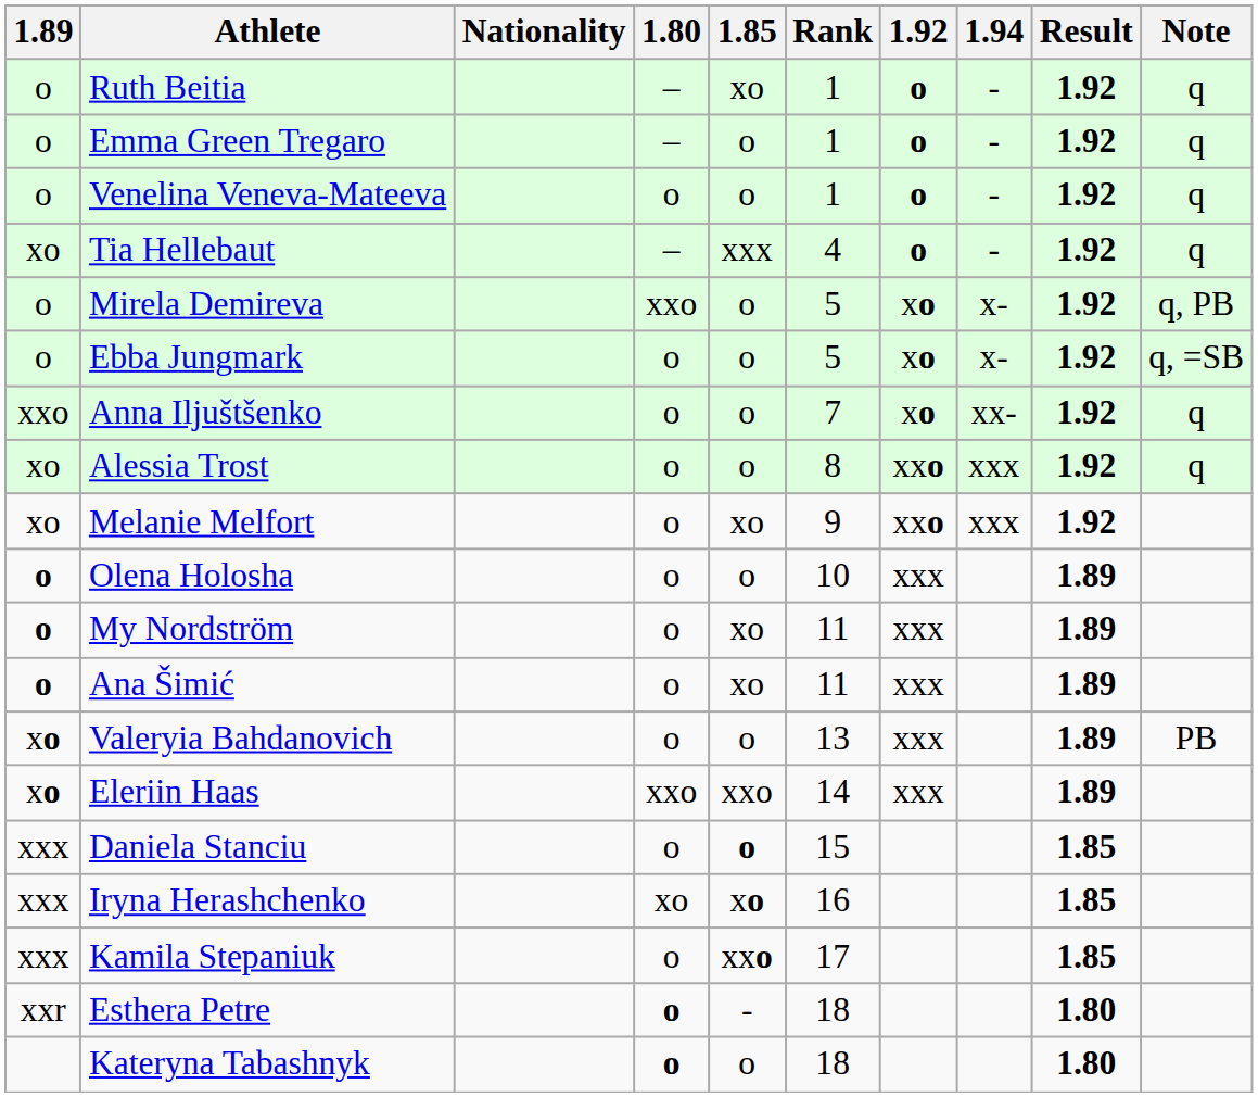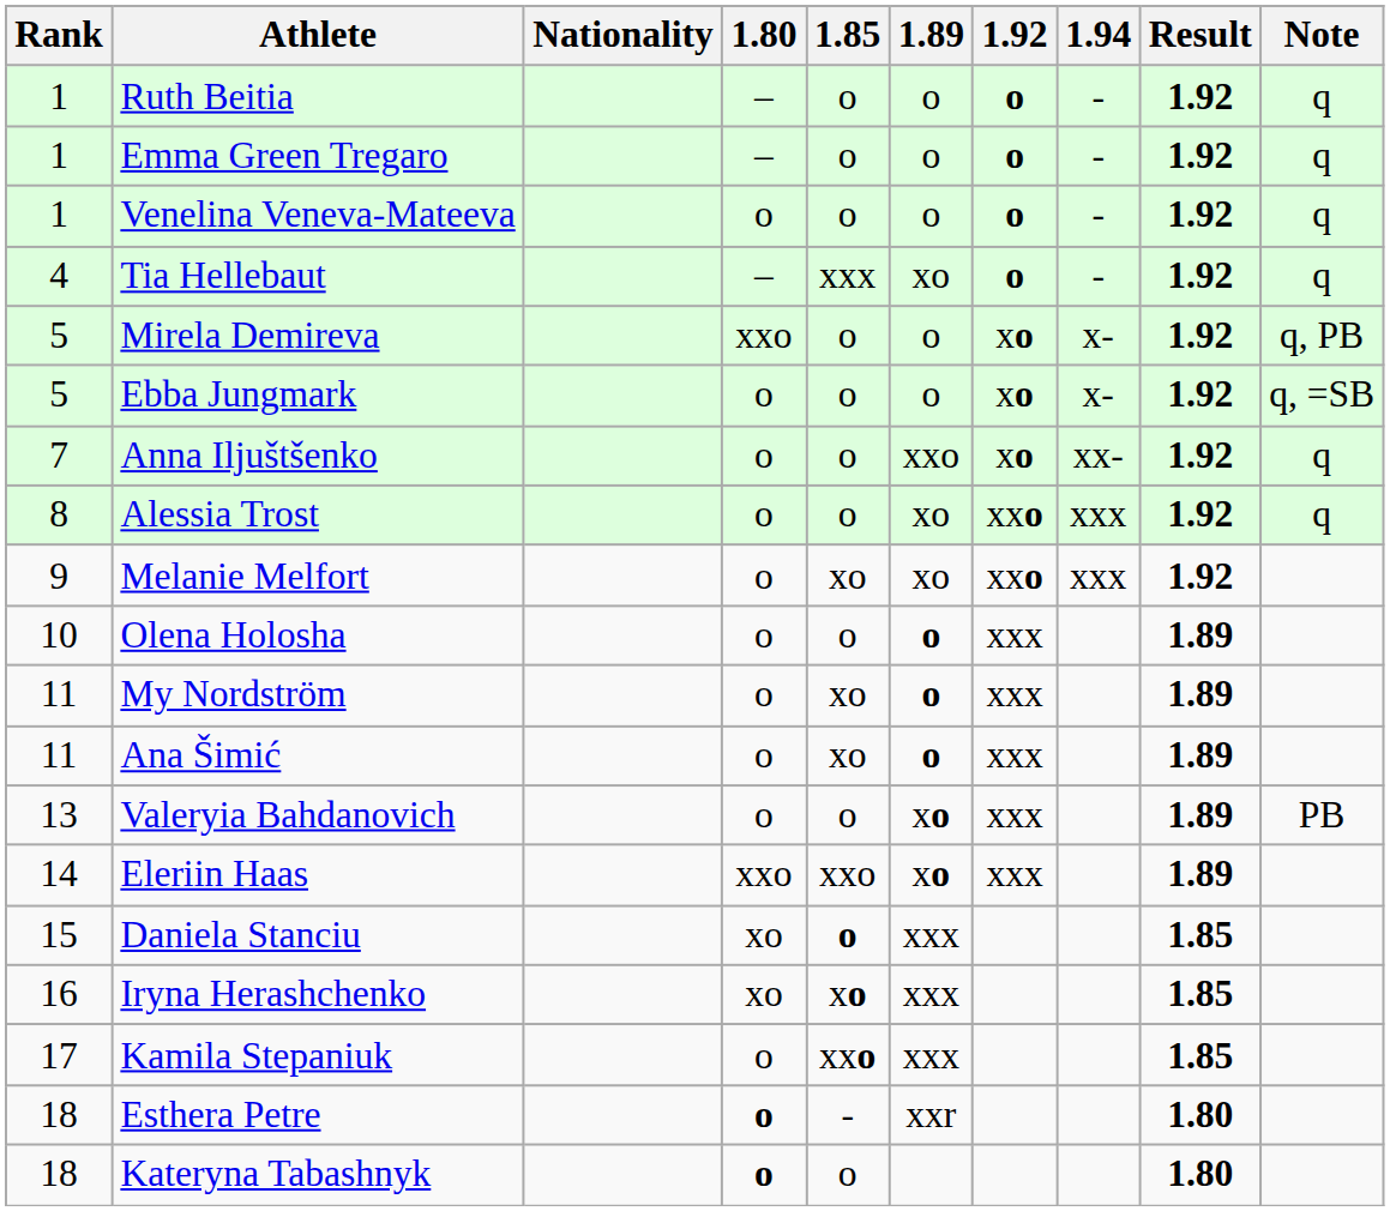 <table class="wikitable sortable" style="text-align:center">
 <tr>
-<th>1.89</th>
+<th>Rank</th>
 <th>Athlete</th>
 <th>Nationality</th>
 <th>1.80</th>
 <th>1.85</th>
-<th>Rank</th>
+<th>1.89</th>
 <th>1.92</th>
 <th>1.94</th>
 <th>Result</th>
 <th>Note</th>
 </tr>
 <tr bgcolor=ddffdd>
-<td>o</td>
+<td>1</td>
 <td align=left><a href='#'>Ruth Beitia</a></td>
 <td align=left></td>
 <td>–</td>
-<td>xo</td>
-<td>1</td>
+<td>o</td>
+<td>o</td>
 <td><strong>o</strong></td>
 <td>-</td>
 <td><strong>1.92</strong></td>
 <td>q</td>
 </tr>
 <tr bgcolor=ddffdd>
-<td>o</td>
+<td>1</td>
 <td align=left><a href='#'>Emma Green Tregaro</a></td>
 <td align=left></td>
 <td>–</td>
 <td>o</td>
-<td>1</td>
+<td>o</td>
 <td><strong>o</strong></td>
 <td>-</td>
 <td><strong>1.92</strong></td>
 <td>q</td>
 </tr>
 <tr bgcolor=ddffdd>
-<td>o</td>
+<td>1</td>
 <td align=left><a href='#'>Venelina Veneva-Mateeva</a></td>
 <td align=left></td>
 <td>o</td>
 <td>o</td>
-<td>1</td>
+<td>o</td>
 <td><strong>o</strong></td>
 <td>-</td>
 <td><strong>1.92</strong></td>
 <td>q</td>
 </tr>
 <tr bgcolor=ddffdd>
-<td>xo</td>
+<td>4</td>
 <td align=left><a href='#'>Tia Hellebaut</a></td>
 <td align=left></td>
 <td>–</td>
 <td>xxx</td>
-<td>4</td>
+<td>xo</td>
 <td><strong>o</strong></td>
 <td>-</td>
 <td><strong>1.92</strong></td>
 <td>q</td>
 </tr>
 <tr bgcolor=ddffdd>
-<td>o</td>
+<td>5</td>
 <td align=left><a href='#'>Mirela Demireva</a></td>
 <td align=left></td>
 <td>xxo</td>
 <td>o</td>
-<td>5</td>
+<td>o</td>
 <td>x<strong>o</strong></td>
 <td>x-</td>
 <td><strong>1.92</strong></td>
 <td>q, PB</td>
 </tr>
 <tr bgcolor=ddffdd>
-<td>o</td>
+<td>5</td>
 <td align=left><a href='#'>Ebba Jungmark</a></td>
 <td align=left></td>
 <td>o</td>
 <td>o</td>
-<td>5</td>
+<td>o</td>
 <td>x<strong>o</strong></td>
 <td>x-</td>
 <td><strong>1.92</strong></td>
 <td>q, =SB</td>
 </tr>
 <tr bgcolor=ddffdd>
-<td>xxo</td>
+<td>7</td>
 <td align=left><a href='#'>Anna Iljuštšenko</a></td>
 <td align=left></td>
 <td>o</td>
 <td>o</td>
-<td>7</td>
+<td>xxo</td>
 <td>x<strong>o</strong></td>
 <td>xx-</td>
 <td><strong>1.92</strong></td>
 <td>q</td>
 </tr>
 <tr bgcolor=ddffdd>
-<td>xo</td>
+<td>8</td>
 <td align=left><a href='#'>Alessia Trost</a></td>
 <td align=left></td>
 <td>o</td>
 <td>o</td>
-<td>8</td>
+<td>xo</td>
 <td>xx<strong>o</strong></td>
 <td>xxx</td>
 <td><strong>1.92</strong></td>
 <td>q</td>
 </tr>
 <tr>
-<td>xo</td>
+<td>9</td>
 <td align=left><a href='#'>Melanie Melfort</a></td>
 <td align=left></td>
 <td>o</td>
 <td>xo</td>
-<td>9</td>
+<td>xo</td>
 <td>xx<strong>o</strong></td>
 <td>xxx</td>
 <td><strong>1.92</strong></td>
 <td></td>
 </tr>
 <tr>
-<td><strong>o</strong></td>
+<td>10</td>
 <td align=left><a href='#'>Olena Holosha</a></td>
 <td align=left></td>
 <td>o</td>
 <td>o</td>
-<td>10</td>
+<td><strong>o</strong></td>
 <td>xxx</td>
 <td></td>
 <td><strong>1.89</strong></td>
 <td></td>
 </tr>
 <tr>
-<td><strong>o</strong></td>
+<td>11</td>
 <td align=left><a href='#'>My Nordström</a></td>
 <td align=left></td>
 <td>o</td>
 <td>xo</td>
-<td>11</td>
+<td><strong>o</strong></td>
 <td>xxx</td>
 <td></td>
 <td><strong>1.89</strong></td>
 <td></td>
 </tr>
 <tr>
-<td><strong>o</strong></td>
+<td>11</td>
 <td align=left><a href='#'>Ana Šimić</a></td>
 <td align=left></td>
 <td>o</td>
 <td>xo</td>
-<td>11</td>
+<td><strong>o</strong></td>
 <td>xxx</td>
 <td></td>
 <td><strong>1.89</strong></td>
 <td></td>
 </tr>
 <tr>
-<td>x<strong>o</strong></td>
+<td>13</td>
 <td align=left><a href='#'>Valeryia Bahdanovich</a></td>
 <td align=left></td>
 <td>o</td>
 <td>o</td>
-<td>13</td>
+<td>x<strong>o</strong></td>
 <td>xxx</td>
 <td></td>
 <td><strong>1.89</strong></td>
 <td>PB</td>
 </tr>
 <tr>
-<td>x<strong>o</strong></td>
+<td>14</td>
 <td align=left><a href='#'>Eleriin Haas</a></td>
 <td align=left></td>
 <td>xxo</td>
 <td>xxo</td>
-<td>14</td>
+<td>x<strong>o</strong></td>
 <td>xxx</td>
 <td></td>
 <td><strong>1.89</strong></td>
 <td></td>
 </tr>
 <tr>
-<td>xxx</td>
+<td>15</td>
 <td align=left><a href='#'>Daniela Stanciu</a></td>
 <td align=left></td>
-<td>o</td>
+<td>xo</td>
 <td><strong>o</strong></td>
-<td>15</td>
+<td>xxx</td>
 <td></td>
 <td></td>
 <td><strong>1.85</strong></td>
 <td></td>
 </tr>
 <tr>
-<td>xxx</td>
+<td>16</td>
 <td align=left><a href='#'>Iryna Herashchenko</a></td>
 <td align=left></td>
 <td>xo</td>
 <td>x<strong>o</strong></td>
-<td>16</td>
+<td>xxx</td>
 <td></td>
 <td></td>
 <td><strong>1.85</strong></td>
 <td></td>
 </tr>
 <tr>
-<td>xxx</td>
+<td>17</td>
 <td align=left><a href='#'>Kamila Stepaniuk</a></td>
 <td align=left></td>
 <td>o</td>
 <td>xx<strong>o</strong></td>
-<td>17</td>
+<td>xxx</td>
 <td></td>
 <td></td>
 <td><strong>1.85</strong></td>
 <td></td>
 </tr>
 <tr>
-<td>xxr</td>
+<td>18</td>
 <td align=left><a href='#'>Esthera Petre</a></td>
 <td align=left></td>
 <td><strong>o</strong></td>
 <td>-</td>
-<td>18</td>
+<td>xxr</td>
 <td></td>
 <td></td>
 <td><strong>1.80</strong></td>
 <td></td>
 </tr>
 <tr>
-<td></td>
+<td>18</td>
 <td align=left><a href='#'>Kateryna Tabashnyk</a></td>
 <td align=left></td>
 <td><strong>o</strong></td>
 <td>o</td>
-<td>18</td>
+<td></td>
 <td></td>
 <td></td>
 <td><strong>1.80</strong></td>
 <td></td>
 </tr>
 </table>
